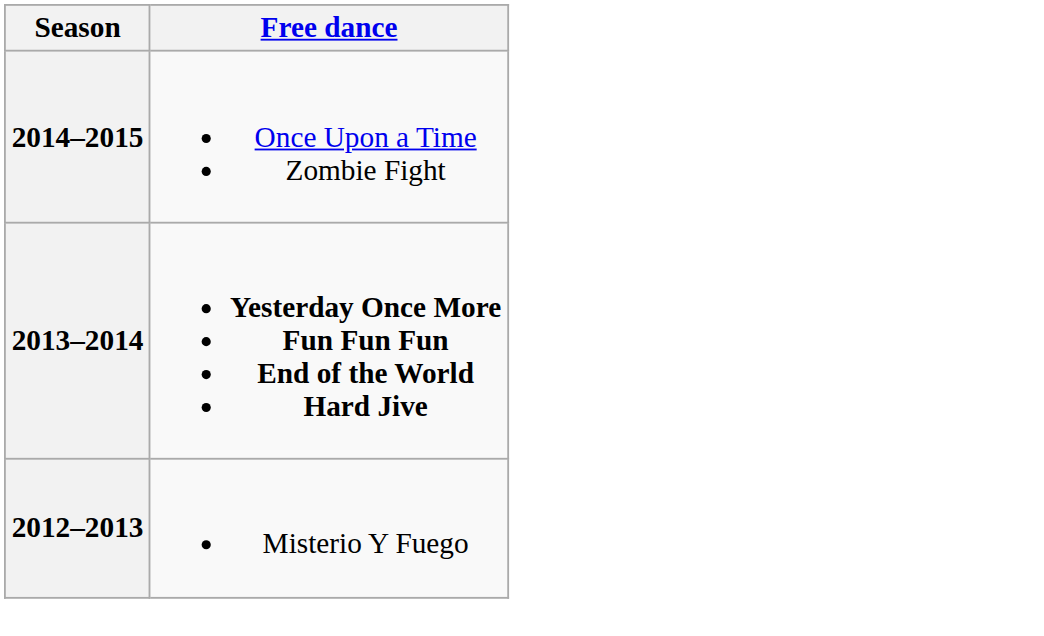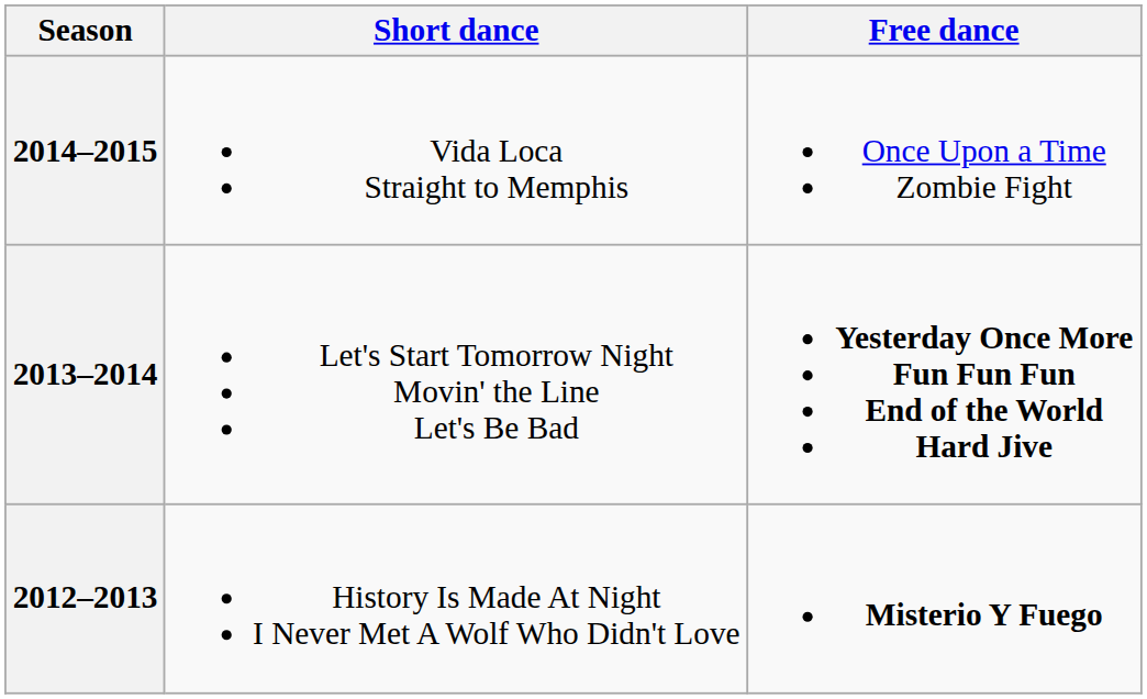 <table class=wikitable style=text-align:center>
 <tr>
 <th>Season</th>
+<th><a href='#'>Short dance</a></th>
 <th><a href='#'>Free dance</a></th>
 </tr>
 <tr>
 <th>2014–2015 <br> </th>
+<td><br><ul><li> Vida Loca <br></li><li> Straight to Memphis <br></li></ul></td>
 <td><br><ul><li><a href='#'>Once Upon a Time</a> <br></li><li>Zombie Fight <br></li></ul></td>
 </tr>
 <tr>
 <th>2013–2014 <br> </th>
+<td><br><ul><li> Let's Start Tomorrow Night <br></li><li> Movin' the Line <br></li><li> Let's Be Bad <br></li></ul></td>
 <td><strong><br><ul><li>Yesterday Once More <br></li><li>Fun Fun Fun <br></li><li>End of the World <br></li><li>Hard Jive <br></li></ul></strong></td>
 </tr>
 <tr>
 <th>2012–2013 <br> </th>
-<td><br><ul><li>Misterio Y Fuego <br></li></ul></td>
+<td><br><ul><li> History Is Made At Night <br></li><li> I Never Met A Wolf Who Didn't Love</li></ul></td>
+<td><strong><br><ul><li>Misterio Y Fuego <br></li></ul></strong></td>
 </tr>
 </table>
